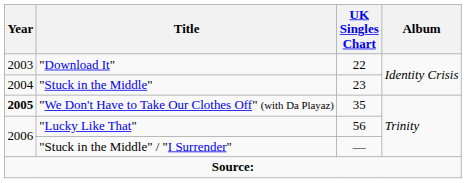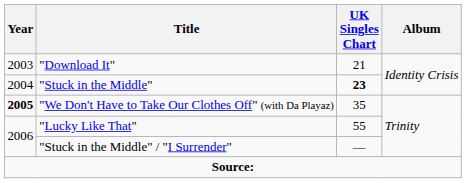 <table class="wikitable">
 <tr>
 <th>Year</th>
 <th>Title</th>
 <th width="40"><a href='#'>UK Singles Chart</a></th>
 <th>Album</th>
 </tr>
 <tr>
 <td>2003</td>
 <td>"<a href='#'>Download It</a>"</td>
-<td style="text-align:center;">22</td>
+<td style="text-align:center;">21</td>
 <td rowspan="2"><em>Identity Crisis</em></td>
 </tr>
 <tr>
 <td>2004</td>
 <td>"<a href='#'>Stuck in the Middle</a>"</td>
-<td style="text-align:center;">23</td>
+<td style="text-align:center;"><strong>23</strong></td>
 </tr>
 <tr>
 <td><strong>2005</strong></td>
 <td>"<a href='#'>We Don't Have to Take Our Clothes Off</a>" <small>(with Da Playaz)</small></td>
 <td style="text-align:center;">35</td>
 <td rowspan="3"><em>Trinity</em></td>
 </tr>
 <tr>
 <td rowspan="2">2006</td>
 <td>"<a href='#'>Lucky Like That</a>"</td>
-<td style="text-align:center;">56</td>
+<td style="text-align:center;">55</td>
 </tr>
 <tr>
 <td>"Stuck in the Middle" / "<a href='#'>I Surrender</a>"</td>
 <td style="text-align:center;">—</td>
 </tr>
 <tr>
 <td colspan="4" style="text-align: center;"><strong>Source:</strong></td>
 </tr>
 </table>
